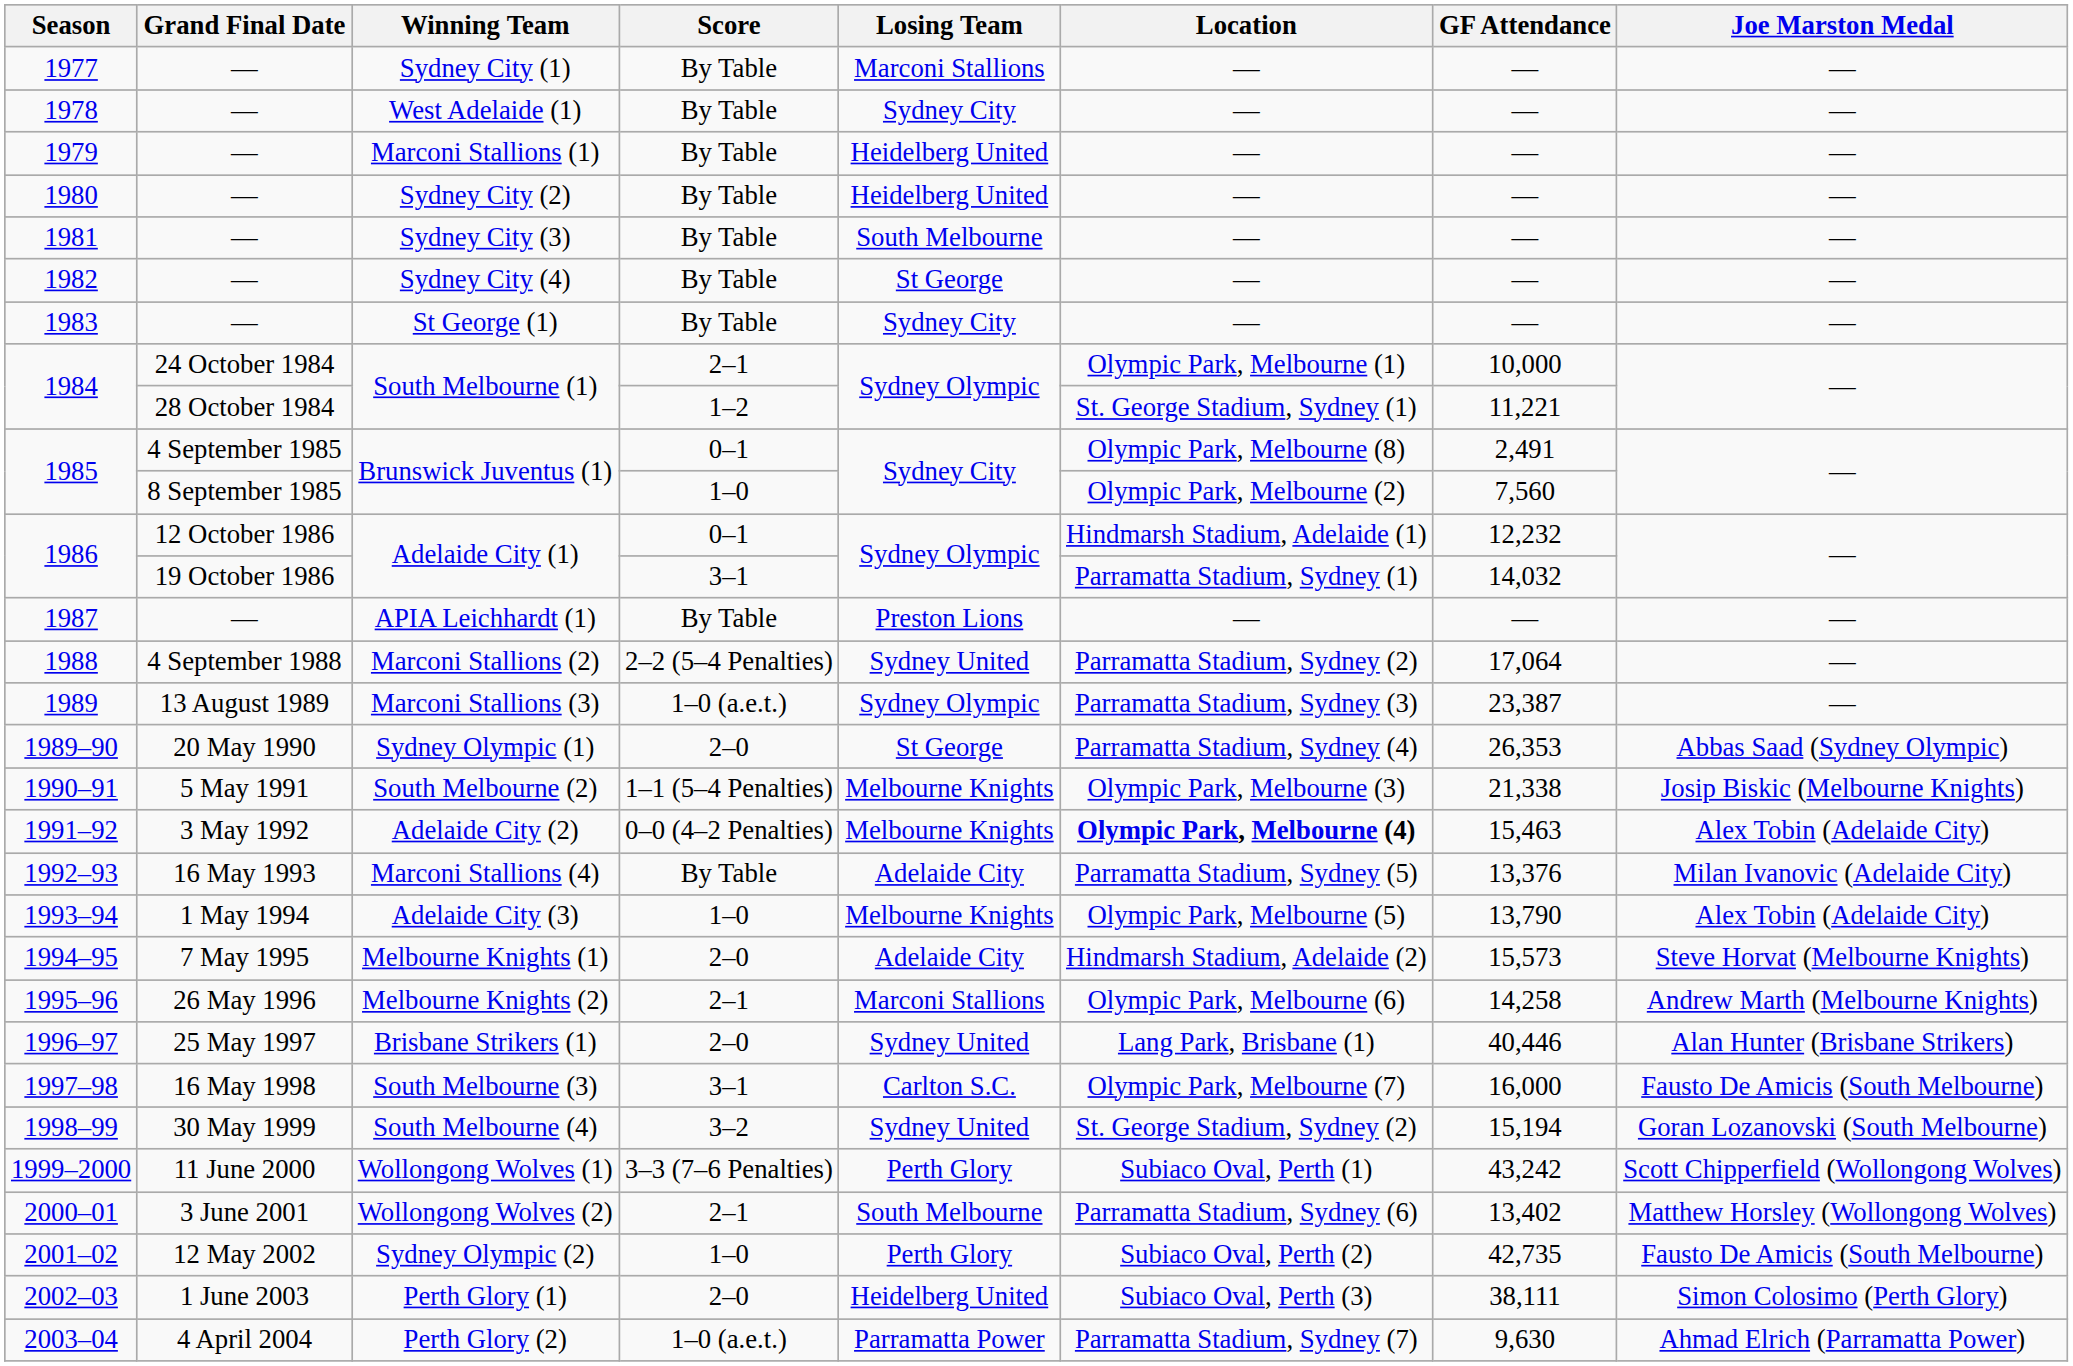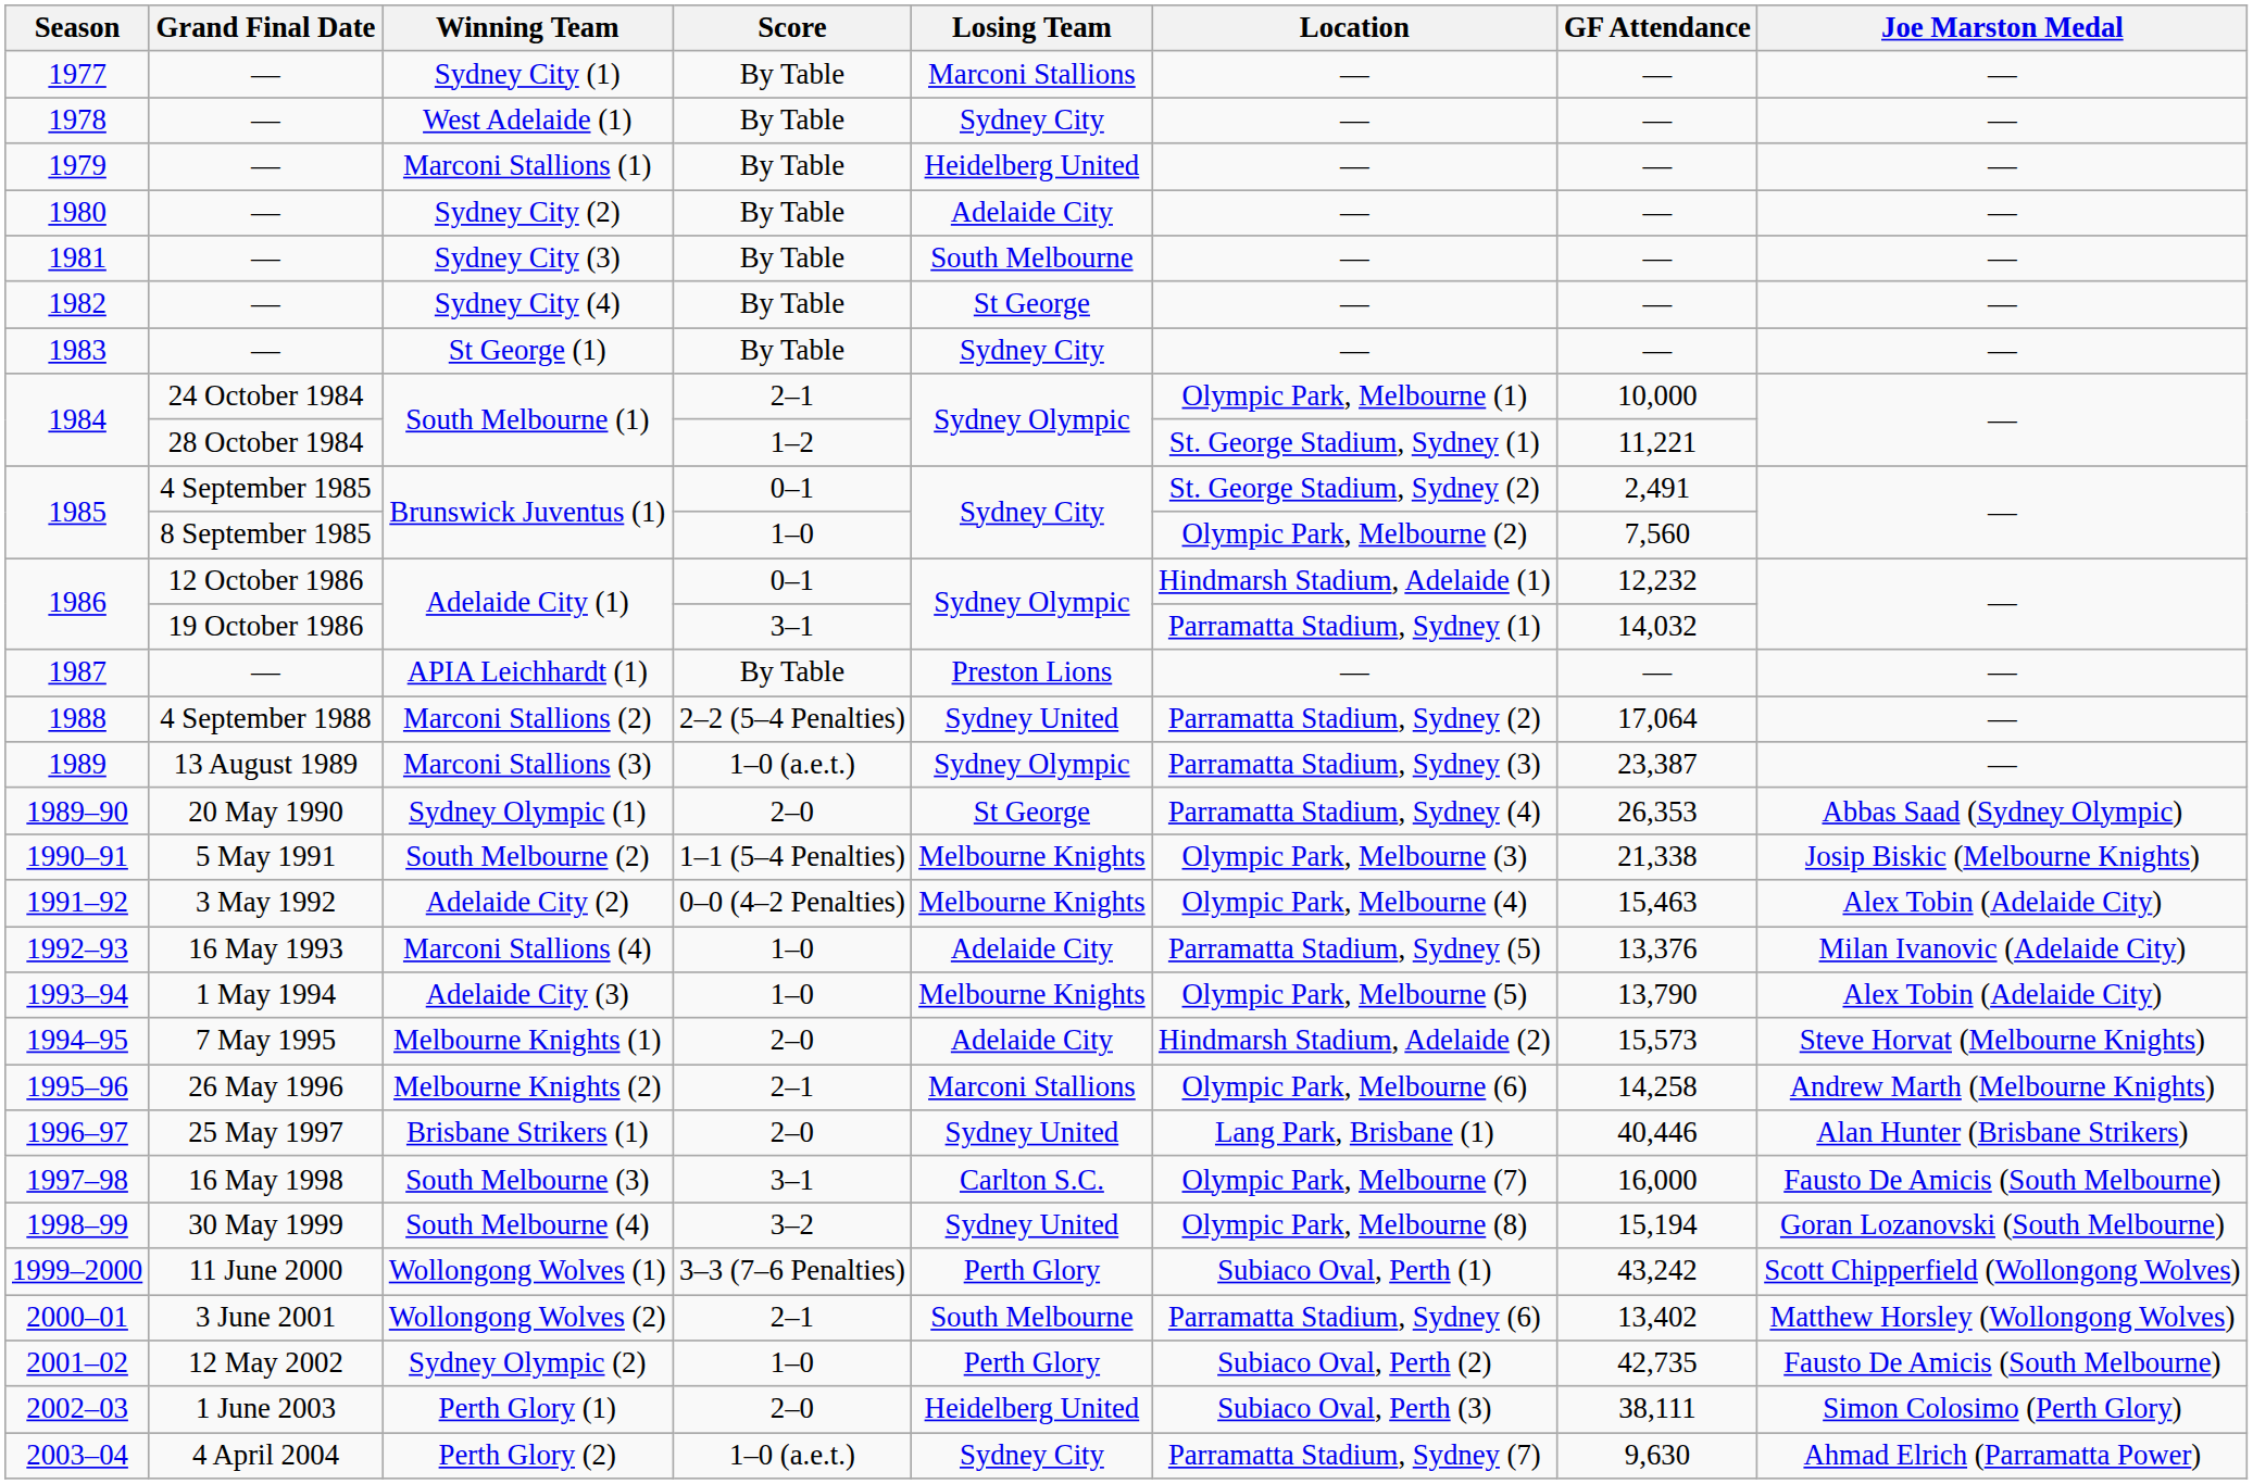 <table class="wikitable" style="text-align: center;">
 <tr>
 <th>Season</th>
 <th>Grand Final Date</th>
 <th>Winning Team</th>
 <th>Score</th>
 <th>Losing Team</th>
 <th>Location</th>
 <th>GF Attendance</th>
 <th><a href='#'>Joe Marston Medal</a></th>
 </tr>
 <tr>
 <td><a href='#'>1977</a></td>
 <td>—</td>
 <td> <a href='#'>Sydney City</a> (1)</td>
 <td>By Table</td>
 <td> <a href='#'>Marconi Stallions</a></td>
 <td>—</td>
 <td>—</td>
 <td>—</td>
 </tr>
 <tr>
 <td><a href='#'>1978</a></td>
 <td>—</td>
 <td> <a href='#'>West Adelaide</a> (1)</td>
 <td>By Table</td>
 <td> <a href='#'>Sydney City</a></td>
 <td>—</td>
 <td>—</td>
 <td>—</td>
 </tr>
 <tr>
 <td><a href='#'>1979</a></td>
 <td>—</td>
 <td> <a href='#'>Marconi Stallions</a> (1)</td>
 <td>By Table</td>
 <td> <a href='#'>Heidelberg United</a></td>
 <td>—</td>
 <td>—</td>
 <td>—</td>
 </tr>
 <tr>
 <td><a href='#'>1980</a></td>
 <td>—</td>
 <td> <a href='#'>Sydney City</a> (2)</td>
 <td>By Table</td>
-<td> <a href='#'>Heidelberg United</a></td>
+<td> <a href='#'>Adelaide City</a></td>
 <td>—</td>
 <td>—</td>
 <td>—</td>
 </tr>
 <tr>
 <td><a href='#'>1981</a></td>
 <td>—</td>
 <td> <a href='#'>Sydney City</a> (3)</td>
 <td>By Table</td>
 <td> <a href='#'>South Melbourne</a></td>
 <td>—</td>
 <td>—</td>
 <td>—</td>
 </tr>
 <tr>
 <td><a href='#'>1982</a></td>
 <td>—</td>
 <td> <a href='#'>Sydney City</a> (4)</td>
 <td>By Table</td>
 <td> <a href='#'>St George</a></td>
 <td>—</td>
 <td>—</td>
 <td>—</td>
 </tr>
 <tr>
 <td><a href='#'>1983</a></td>
 <td>—</td>
 <td> <a href='#'>St George</a> (1)</td>
 <td>By Table</td>
 <td> <a href='#'>Sydney City</a></td>
 <td>—</td>
 <td>—</td>
 <td>—</td>
 </tr>
 <tr>
 <td rowspan=2><a href='#'>1984</a></td>
 <td>24 October 1984</td>
 <td rowspan=2> <a href='#'>South Melbourne</a> (1)</td>
 <td>2–1</td>
 <td rowspan=2> <a href='#'>Sydney Olympic</a></td>
 <td><a href='#'>Olympic Park</a>, <a href='#'>Melbourne</a> (1)</td>
 <td>10,000</td>
 <td rowspan=2>—</td>
 </tr>
 <tr>
 <td>28 October 1984</td>
 <td>1–2</td>
 <td><a href='#'>St. George Stadium</a>, <a href='#'>Sydney</a> (1)</td>
 <td>11,221</td>
 </tr>
 <tr>
 <td rowspan=2><a href='#'>1985</a></td>
 <td>4 September 1985</td>
 <td rowspan=2> <a href='#'>Brunswick Juventus</a> (1)</td>
 <td>0–1</td>
 <td rowspan=2> <a href='#'>Sydney City</a></td>
-<td><a href='#'>Olympic Park</a>, <a href='#'>Melbourne</a> (8)</td>
+<td><a href='#'>St. George Stadium</a>, <a href='#'>Sydney</a> (2)</td>
 <td>2,491</td>
 <td rowspan=2>—</td>
 </tr>
 <tr>
 <td>8 September 1985</td>
 <td>1–0</td>
 <td><a href='#'>Olympic Park</a>, <a href='#'>Melbourne</a> (2)</td>
 <td>7,560</td>
 </tr>
 <tr>
 <td rowspan=2><a href='#'>1986</a></td>
 <td>12 October 1986</td>
 <td rowspan=2> <a href='#'>Adelaide City</a> (1)</td>
 <td>0–1</td>
 <td rowspan=2> <a href='#'>Sydney Olympic</a></td>
 <td><a href='#'>Hindmarsh Stadium</a>, <a href='#'>Adelaide</a> (1)</td>
 <td>12,232</td>
 <td rowspan=2>—</td>
 </tr>
 <tr>
 <td>19 October 1986</td>
 <td>3–1</td>
 <td><a href='#'>Parramatta Stadium</a>, <a href='#'>Sydney</a> (1)</td>
 <td>14,032</td>
 </tr>
 <tr>
 <td><a href='#'>1987</a></td>
 <td>—</td>
 <td> <a href='#'>APIA Leichhardt</a> (1)</td>
 <td>By Table</td>
 <td> <a href='#'>Preston Lions</a></td>
 <td>—</td>
 <td>—</td>
 <td>—</td>
 </tr>
 <tr>
 <td><a href='#'>1988</a></td>
 <td>4 September 1988</td>
 <td> <a href='#'>Marconi Stallions</a> (2)</td>
 <td>2–2  (5–4 Penalties)</td>
 <td> <a href='#'>Sydney United</a></td>
 <td><a href='#'>Parramatta Stadium</a>, <a href='#'>Sydney</a> (2)</td>
 <td>17,064</td>
 <td>—</td>
 </tr>
 <tr>
 <td><a href='#'>1989</a></td>
 <td>13 August 1989</td>
 <td> <a href='#'>Marconi Stallions</a> (3)</td>
 <td>1–0 (a.e.t.)</td>
 <td> <a href='#'>Sydney Olympic</a></td>
 <td><a href='#'>Parramatta Stadium</a>, <a href='#'>Sydney</a> (3)</td>
 <td>23,387</td>
 <td>—</td>
 </tr>
 <tr>
 <td><a href='#'>1989–90</a></td>
 <td>20 May 1990</td>
 <td> <a href='#'>Sydney Olympic</a> (1)</td>
 <td>2–0</td>
 <td> <a href='#'>St George</a></td>
 <td><a href='#'>Parramatta Stadium</a>, <a href='#'>Sydney</a> (4)</td>
 <td>26,353</td>
 <td> <a href='#'>Abbas Saad</a> (<a href='#'>Sydney Olympic</a>)</td>
 </tr>
 <tr>
 <td><a href='#'>1990–91</a></td>
 <td>5 May 1991</td>
 <td> <a href='#'>South Melbourne</a> (2)</td>
 <td>1–1  (5–4 Penalties)</td>
 <td> <a href='#'>Melbourne Knights</a></td>
 <td><a href='#'>Olympic Park</a>, <a href='#'>Melbourne</a> (3)</td>
 <td>21,338</td>
 <td> <a href='#'>Josip Biskic</a> (<a href='#'>Melbourne Knights</a>)</td>
 </tr>
 <tr>
 <td><a href='#'>1991–92</a></td>
 <td>3 May 1992</td>
 <td> <a href='#'>Adelaide City</a> (2)</td>
 <td>0–0  (4–2 Penalties)</td>
 <td> <a href='#'>Melbourne Knights</a></td>
-<td><strong><a href='#'>Olympic Park</a>, <a href='#'>Melbourne</a> (4)</strong></td>
+<td><a href='#'>Olympic Park</a>, <a href='#'>Melbourne</a> (4)</td>
 <td>15,463</td>
 <td> <a href='#'>Alex Tobin</a> (<a href='#'>Adelaide City</a>)</td>
 </tr>
 <tr>
 <td><a href='#'>1992–93</a></td>
 <td>16 May 1993</td>
 <td> <a href='#'>Marconi Stallions</a> (4)</td>
-<td>By Table</td>
+<td>1–0</td>
 <td> <a href='#'>Adelaide City</a></td>
 <td><a href='#'>Parramatta Stadium</a>, <a href='#'>Sydney</a> (5)</td>
 <td>13,376</td>
 <td> <a href='#'>Milan Ivanovic</a> (<a href='#'>Adelaide City</a>)</td>
 </tr>
 <tr>
 <td><a href='#'>1993–94</a></td>
 <td>1 May 1994</td>
 <td> <a href='#'>Adelaide City</a> (3)</td>
 <td>1–0</td>
 <td> <a href='#'>Melbourne Knights</a></td>
 <td><a href='#'>Olympic Park</a>, <a href='#'>Melbourne</a> (5)</td>
 <td>13,790</td>
 <td> <a href='#'>Alex Tobin</a> (<a href='#'>Adelaide City</a>)</td>
 </tr>
 <tr>
 <td><a href='#'>1994–95</a></td>
 <td>7 May 1995</td>
 <td> <a href='#'>Melbourne Knights</a> (1)</td>
 <td>2–0</td>
 <td> <a href='#'>Adelaide City</a></td>
 <td><a href='#'>Hindmarsh Stadium</a>, <a href='#'>Adelaide</a> (2)</td>
 <td>15,573</td>
 <td> <a href='#'>Steve Horvat</a> (<a href='#'>Melbourne Knights</a>)</td>
 </tr>
 <tr>
 <td><a href='#'>1995–96</a></td>
 <td>26 May 1996</td>
 <td> <a href='#'>Melbourne Knights</a> (2)</td>
 <td>2–1</td>
 <td> <a href='#'>Marconi Stallions</a></td>
 <td><a href='#'>Olympic Park</a>, <a href='#'>Melbourne</a> (6)</td>
 <td>14,258</td>
 <td> <a href='#'>Andrew Marth</a> (<a href='#'>Melbourne Knights</a>)</td>
 </tr>
 <tr>
 <td><a href='#'>1996–97</a></td>
 <td>25 May 1997</td>
 <td> <a href='#'>Brisbane Strikers</a> (1)</td>
 <td>2–0</td>
 <td> <a href='#'>Sydney United</a></td>
 <td><a href='#'>Lang Park</a>, <a href='#'>Brisbane</a> (1)</td>
 <td>40,446</td>
 <td> <a href='#'>Alan Hunter</a> (<a href='#'>Brisbane Strikers</a>)</td>
 </tr>
 <tr>
 <td><a href='#'>1997–98</a></td>
 <td>16 May 1998</td>
 <td> <a href='#'>South Melbourne</a> (3)</td>
 <td>3–1</td>
 <td> <a href='#'>Carlton S.C.</a></td>
 <td><a href='#'>Olympic Park</a>, <a href='#'>Melbourne</a> (7)</td>
 <td>16,000</td>
 <td> <a href='#'>Fausto De Amicis</a> (<a href='#'>South Melbourne</a>)</td>
 </tr>
 <tr>
 <td><a href='#'>1998–99</a></td>
 <td>30 May 1999</td>
 <td> <a href='#'>South Melbourne</a> (4)</td>
 <td>3–2</td>
 <td> <a href='#'>Sydney United</a></td>
-<td><a href='#'>St. George Stadium</a>, <a href='#'>Sydney</a> (2)</td>
+<td><a href='#'>Olympic Park</a>, <a href='#'>Melbourne</a> (8)</td>
 <td>15,194</td>
 <td> <a href='#'>Goran Lozanovski</a> (<a href='#'>South Melbourne</a>)</td>
 </tr>
 <tr>
 <td><a href='#'>1999–2000</a></td>
 <td>11 June 2000</td>
 <td> <a href='#'>Wollongong Wolves</a> (1)</td>
 <td>3–3  (7–6 Penalties)</td>
 <td> <a href='#'>Perth Glory</a></td>
 <td><a href='#'>Subiaco Oval</a>, <a href='#'>Perth</a> (1)</td>
 <td>43,242</td>
 <td> <a href='#'>Scott Chipperfield</a> (<a href='#'>Wollongong Wolves</a>)</td>
 </tr>
 <tr>
 <td><a href='#'>2000–01</a></td>
 <td>3 June 2001</td>
 <td> <a href='#'>Wollongong Wolves</a> (2)</td>
 <td>2–1</td>
 <td> <a href='#'>South Melbourne</a></td>
 <td><a href='#'>Parramatta Stadium</a>, <a href='#'>Sydney</a> (6)</td>
 <td>13,402</td>
 <td> <a href='#'>Matthew Horsley</a> (<a href='#'>Wollongong Wolves</a>)</td>
 </tr>
 <tr>
 <td><a href='#'>2001–02</a></td>
 <td>12 May 2002</td>
 <td> <a href='#'>Sydney Olympic</a> (2)</td>
 <td>1–0</td>
 <td> <a href='#'>Perth Glory</a></td>
 <td><a href='#'>Subiaco Oval</a>, <a href='#'>Perth</a> (2)</td>
 <td>42,735</td>
 <td> <a href='#'>Fausto De Amicis</a> (<a href='#'>South Melbourne</a>)</td>
 </tr>
 <tr>
 <td><a href='#'>2002–03</a></td>
 <td>1 June 2003</td>
 <td> <a href='#'>Perth Glory</a> (1)</td>
 <td>2–0</td>
 <td> <a href='#'>Heidelberg United</a></td>
 <td><a href='#'>Subiaco Oval</a>, <a href='#'>Perth</a> (3)</td>
 <td>38,111</td>
 <td> <a href='#'>Simon Colosimo</a> (<a href='#'>Perth Glory</a>)</td>
 </tr>
 <tr>
 <td><a href='#'>2003–04</a></td>
 <td>4 April 2004</td>
 <td> <a href='#'>Perth Glory</a>  (2)</td>
 <td>1–0 (a.e.t.)</td>
-<td>  <a href='#'>Parramatta Power</a></td>
+<td> <a href='#'>Sydney City</a></td>
 <td><a href='#'>Parramatta Stadium</a>, <a href='#'>Sydney</a> (7)</td>
 <td>9,630</td>
 <td> <a href='#'>Ahmad Elrich</a> (<a href='#'>Parramatta Power</a>)</td>
 </tr>
 </table>
